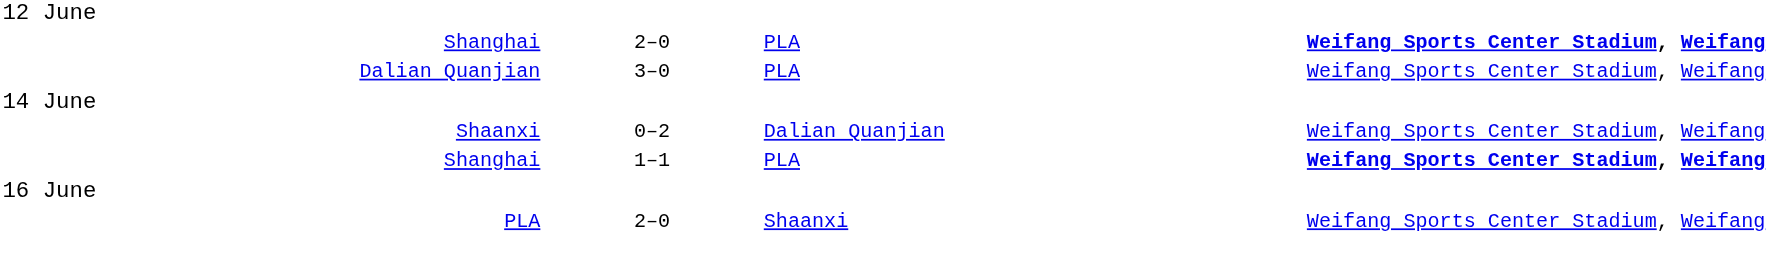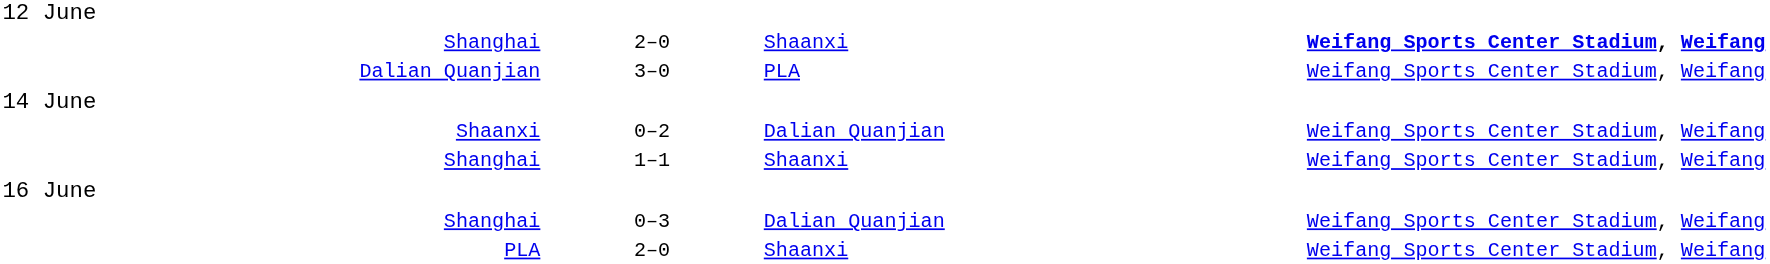 <table style="width:100%" cellspacing="1">
 <tr>
 <th width=25%></th>
 <th width=10%></th>
 <th width=25%></th>
 </tr>
 <tr>
 <td>12 June</td>
 </tr>
 <tr style=font-size:90%>
 <td align=right><a href='#'>Shanghai</a></td>
 <td align=center>2–0</td>
-<td><a href='#'>PLA</a></td>
+<td><a href='#'>Shaanxi</a></td>
 <td><strong><a href='#'>Weifang Sports Center Stadium</a>, <a href='#'>Weifang</a></strong></td>
 </tr>
 <tr style=font-size:90%>
 <td align=right><a href='#'>Dalian Quanjian</a></td>
 <td align=center>3–0</td>
 <td><a href='#'>PLA</a></td>
 <td><a href='#'>Weifang Sports Center Stadium</a>, <a href='#'>Weifang</a></td>
 </tr>
 <tr>
 <td>14 June</td>
 </tr>
 <tr style=font-size:90%>
 <td align=right><a href='#'>Shaanxi</a></td>
 <td align=center>0–2</td>
 <td><a href='#'>Dalian Quanjian</a></td>
 <td><a href='#'>Weifang Sports Center Stadium</a>, <a href='#'>Weifang</a></td>
 </tr>
 <tr style=font-size:90%>
 <td align=right><a href='#'>Shanghai</a></td>
 <td align=center>1–1</td>
-<td><a href='#'>PLA</a></td>
-<td><strong><a href='#'>Weifang Sports Center Stadium</a>, <a href='#'>Weifang</a></strong></td>
+<td><a href='#'>Shaanxi</a></td>
+<td><a href='#'>Weifang Sports Center Stadium</a>, <a href='#'>Weifang</a></td>
 </tr>
 <tr>
 <td>16 June</td>
+</tr>
+<tr style=font-size:90%>
+<td align=right><a href='#'>Shanghai</a></td>
+<td align=center>0–3</td>
+<td><a href='#'>Dalian Quanjian</a></td>
+<td><a href='#'>Weifang Sports Center Stadium</a>, <a href='#'>Weifang</a></td>
 </tr>
 <tr style=font-size:90%>
 <td align=right><a href='#'>PLA</a></td>
 <td align=center>2–0</td>
 <td><a href='#'>Shaanxi</a></td>
 <td><a href='#'>Weifang Sports Center Stadium</a>, <a href='#'>Weifang</a></td>
 </tr>
 </table>
